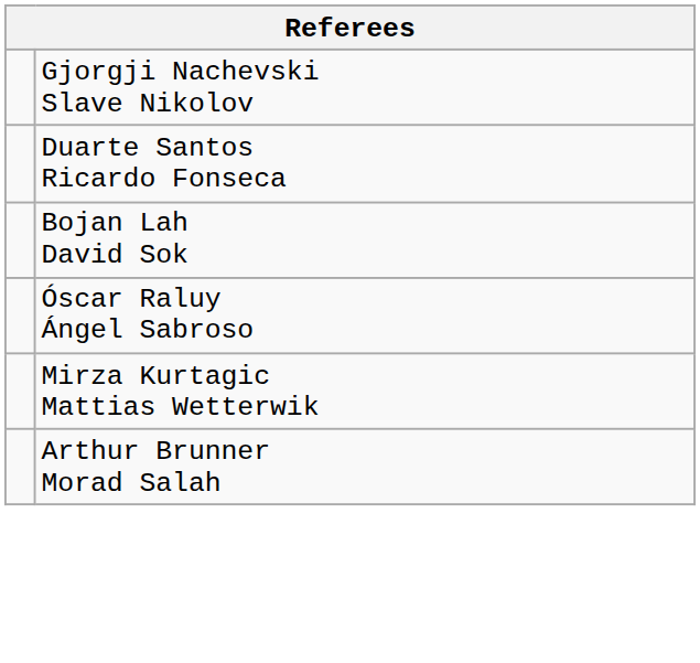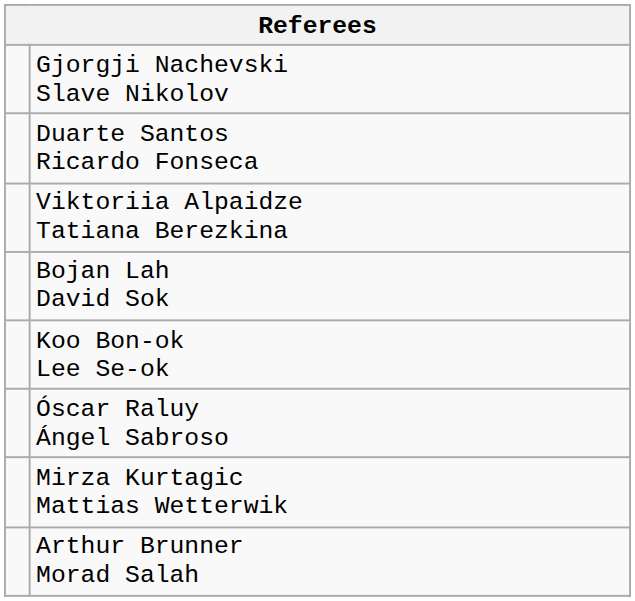 <table class="wikitable" style="width:330px;">
 <tr>
 <th colspan=2>Referees</th>
 </tr>
 <tr>
 <td></td>
 <td>Gjorgji Nachevski<br>Slave Nikolov</td>
 </tr>
 <tr>
 <td></td>
 <td>Duarte Santos<br>Ricardo Fonseca</td>
 </tr>
 <tr>
 <td></td>
+<td>Viktoriia Alpaidze<br>Tatiana Berezkina</td>
+</tr>
+<tr>
+<td></td>
 <td>Bojan Lah<br>David Sok</td>
+</tr>
+<tr>
+<td></td>
+<td>Koo Bon-ok<br>Lee Se-ok</td>
 </tr>
 <tr>
 <td></td>
 <td>Óscar Raluy<br>Ángel Sabroso</td>
 </tr>
 <tr>
 <td></td>
 <td>Mirza Kurtagic<br>Mattias Wetterwik</td>
 </tr>
 <tr>
 <td></td>
 <td>Arthur Brunner<br>Morad Salah</td>
 </tr>
 </table>
